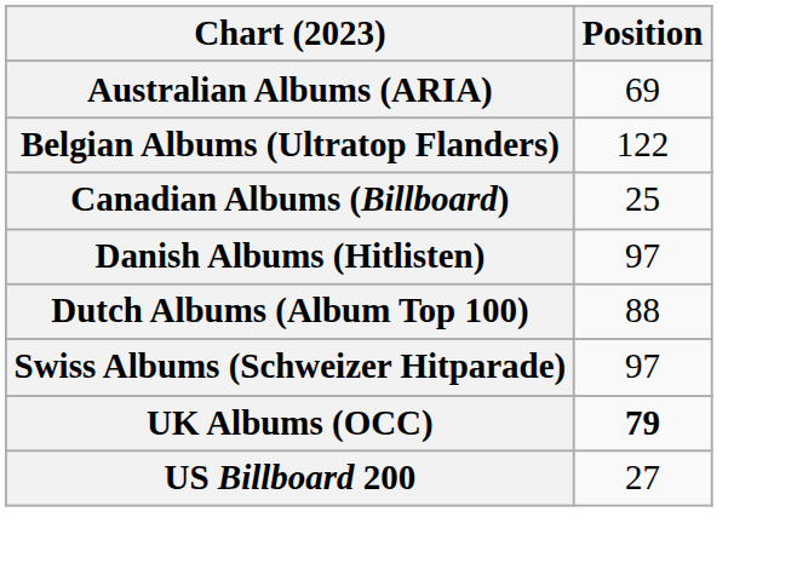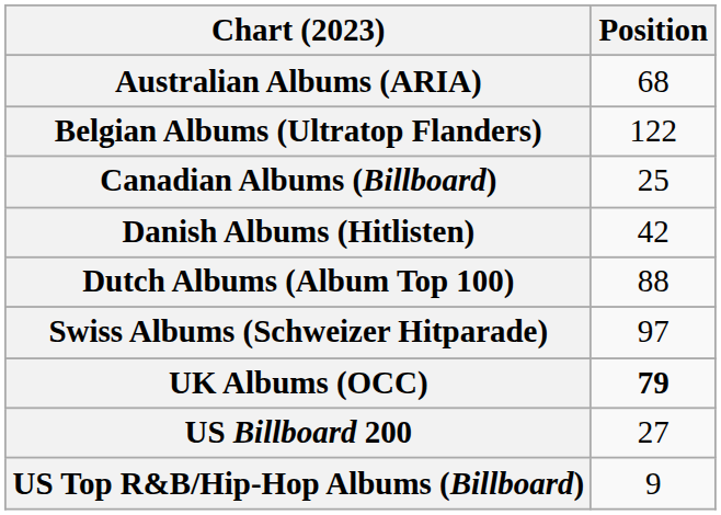 <table class="wikitable sortable plainrowheaders" style="text-align:center">
 <tr>
 <th scope="col">Chart (2023)</th>
 <th scope="col">Position</th>
 </tr>
 <tr>
 <th scope="row">Australian Albums (ARIA)</th>
-<td>69</td>
+<td>68</td>
 </tr>
 <tr>
 <th scope="row">Belgian Albums (Ultratop Flanders)</th>
 <td>122</td>
 </tr>
 <tr>
 <th scope="row">Canadian Albums (<em>Billboard</em>)</th>
 <td>25</td>
 </tr>
 <tr>
 <th scope="row">Danish Albums (Hitlisten)</th>
-<td>97</td>
+<td>42</td>
 </tr>
 <tr>
 <th scope="row">Dutch Albums (Album Top 100)</th>
 <td>88</td>
 </tr>
 <tr>
 <th scope="row">Swiss Albums (Schweizer Hitparade)</th>
 <td>97</td>
 </tr>
 <tr>
 <th scope="row">UK Albums (OCC)</th>
 <td><strong>79</strong></td>
 </tr>
 <tr>
 <th scope="row">US <em>Billboard</em> 200</th>
 <td>27</td>
 </tr>
+<tr>
+<th scope="row">US Top R&B/Hip-Hop Albums (<em>Billboard</em>)</th>
+<td>9</td>
+</tr>
 </table>
